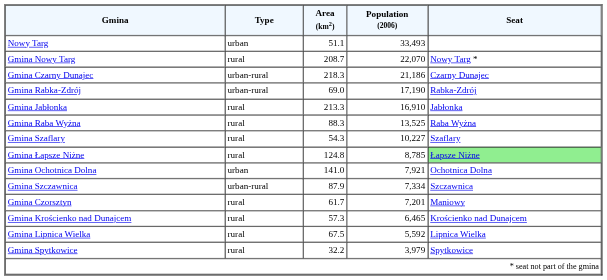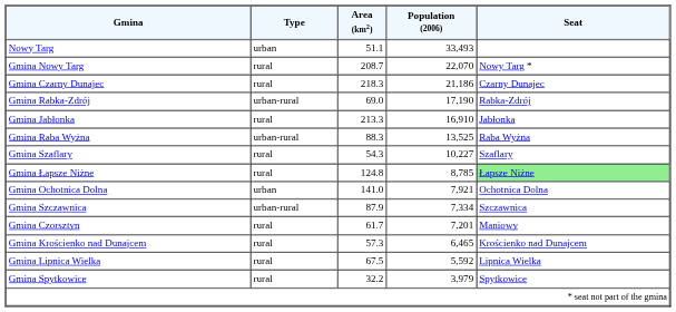 <table width="60%" border="2" cellpadding="3" cellspacing="0" style="font-size:90%;line-height:120%;">
 <tr bgcolor="F0F8FF">
 <td style="text-align:center;"><strong>Gmina</strong></td>
 <td style="text-align:center;"><strong>Type</strong></td>
 <td style="text-align:center;"><strong>Area<br><small>(km<sup>2</sup>)</small></strong></td>
 <td style="text-align:center;"><strong>Population<br><small>(2006)</small></strong></td>
 <td style="text-align:center;"><strong>Seat</strong></td>
 </tr>
 <tr>
 <td><a href='#'>Nowy Targ</a></td>
 <td>urban</td>
 <td style="text-align:right;">51.1</td>
 <td style="text-align:right;">33,493</td>
 <td> </td>
 </tr>
 <tr>
 <td><a href='#'>Gmina Nowy Targ</a></td>
 <td>rural</td>
 <td style="text-align:right;">208.7</td>
 <td style="text-align:right;">22,070</td>
 <td><a href='#'>Nowy Targ</a> *</td>
 </tr>
 <tr>
 <td><a href='#'>Gmina Czarny Dunajec</a></td>
-<td>urban-rural</td>
+<td>rural</td>
 <td style="text-align:right;">218.3</td>
 <td style="text-align:right;">21,186</td>
 <td><a href='#'>Czarny Dunajec</a></td>
 </tr>
 <tr>
 <td><a href='#'>Gmina Rabka-Zdrój</a></td>
 <td>urban-rural</td>
 <td style="text-align:right;">69.0</td>
 <td style="text-align:right;">17,190</td>
 <td><a href='#'>Rabka-Zdrój</a></td>
 </tr>
 <tr>
 <td><a href='#'>Gmina Jabłonka</a></td>
 <td>rural</td>
 <td style="text-align:right;">213.3</td>
 <td style="text-align:right;">16,910</td>
 <td><a href='#'>Jabłonka</a></td>
 </tr>
 <tr>
 <td><a href='#'>Gmina Raba Wyżna</a></td>
-<td>rural</td>
+<td>urban-rural</td>
 <td style="text-align:right;">88.3</td>
 <td style="text-align:right;">13,525</td>
 <td><a href='#'>Raba Wyżna</a></td>
 </tr>
 <tr>
 <td><a href='#'>Gmina Szaflary</a></td>
 <td>rural</td>
 <td style="text-align:right;">54.3</td>
 <td style="text-align:right;">10,227</td>
 <td><a href='#'>Szaflary</a></td>
 </tr>
 <tr>
 <td><a href='#'>Gmina Łapsze Niżne</a></td>
 <td>rural</td>
 <td style="text-align:right;">124.8</td>
 <td style="text-align:right;">8,785</td>
 <td style="background: lightgreen;"><a href='#'>Łapsze Niżne</a></td>
 </tr>
 <tr>
 <td><a href='#'>Gmina Ochotnica Dolna</a></td>
 <td>urban</td>
 <td style="text-align:right;">141.0</td>
 <td style="text-align:right;">7,921</td>
 <td><a href='#'>Ochotnica Dolna</a></td>
 </tr>
 <tr>
 <td><a href='#'>Gmina Szczawnica</a></td>
 <td>urban-rural</td>
 <td style="text-align:right;">87.9</td>
 <td style="text-align:right;">7,334</td>
 <td><a href='#'>Szczawnica</a></td>
 </tr>
 <tr>
 <td><a href='#'>Gmina Czorsztyn</a></td>
 <td>rural</td>
 <td style="text-align:right;">61.7</td>
 <td style="text-align:right;">7,201</td>
 <td><a href='#'>Maniowy</a></td>
 </tr>
 <tr>
 <td><a href='#'>Gmina Krościenko nad Dunajcem</a></td>
 <td>rural</td>
 <td style="text-align:right;">57.3</td>
 <td style="text-align:right;">6,465</td>
 <td><a href='#'>Krościenko nad Dunajcem</a></td>
 </tr>
 <tr>
 <td><a href='#'>Gmina Lipnica Wielka</a></td>
 <td>rural</td>
 <td style="text-align:right;">67.5</td>
 <td style="text-align:right;">5,592</td>
 <td><a href='#'>Lipnica Wielka</a></td>
 </tr>
 <tr>
 <td><a href='#'>Gmina Spytkowice</a></td>
 <td>rural</td>
 <td style="text-align:right;">32.2</td>
 <td style="text-align:right;">3,979</td>
 <td><a href='#'>Spytkowice</a></td>
 </tr>
 <tr>
 <td colspan=5 style="text-align:right;font-size:90%">* seat not part of the gmina</td>
 </tr>
 <tr>
 </tr>
 </table>
